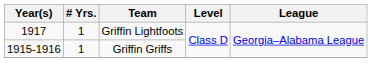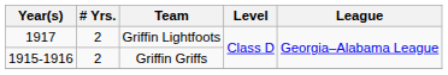 <table class="wikitable" style="text-align:center; font-size: 95%;">
 <tr>
 <th>Year(s)</th>
 <th># Yrs.</th>
 <th>Team</th>
 <th>Level</th>
 <th>League</th>
 </tr>
 <tr>
 <td>1917</td>
-<td>1</td>
+<td>2</td>
 <td>Griffin Lightfoots</td>
 <td rowspan=2><a href='#'>Class D</a></td>
 <td rowspan=2><a href='#'>Georgia–Alabama League</a></td>
 </tr>
 <tr>
 <td>1915-1916</td>
-<td>1</td>
+<td>2</td>
 <td>Griffin Griffs</td>
 </tr>
 <tr>
 </tr>
 </table>
